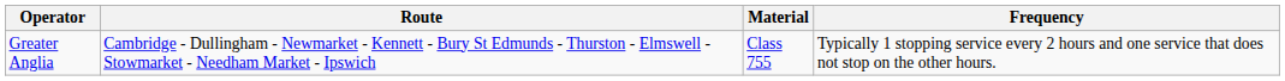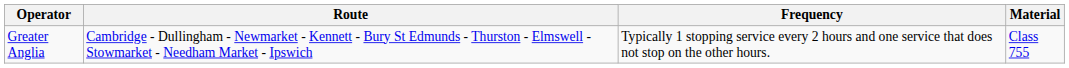 <table class="wikitable vatop">
 <tr>
 <th>Operator</th>
 <th>Route</th>
+<th>Frequency</th>
 <th>Material</th>
-<th>Frequency</th>
 </tr>
 <tr>
 <td><a href='#'>Greater Anglia</a></td>
 <td><a href='#'>Cambridge</a> - Dullingham - <a href='#'>Newmarket</a> - <a href='#'>Kennett</a> - <a href='#'>Bury St Edmunds</a> - <a href='#'>Thurston</a> - <a href='#'>Elmswell</a> - <a href='#'>Stowmarket</a> - <a href='#'>Needham Market</a> - <a href='#'>Ipswich</a></td>
+<td>Typically 1 stopping service every 2 hours and one service that does not stop on the other hours.</td>
 <td><a href='#'>Class 755</a></td>
-<td>Typically 1 stopping service every 2 hours and one service that does not stop on the other hours.</td>
 </tr>
 </table>
